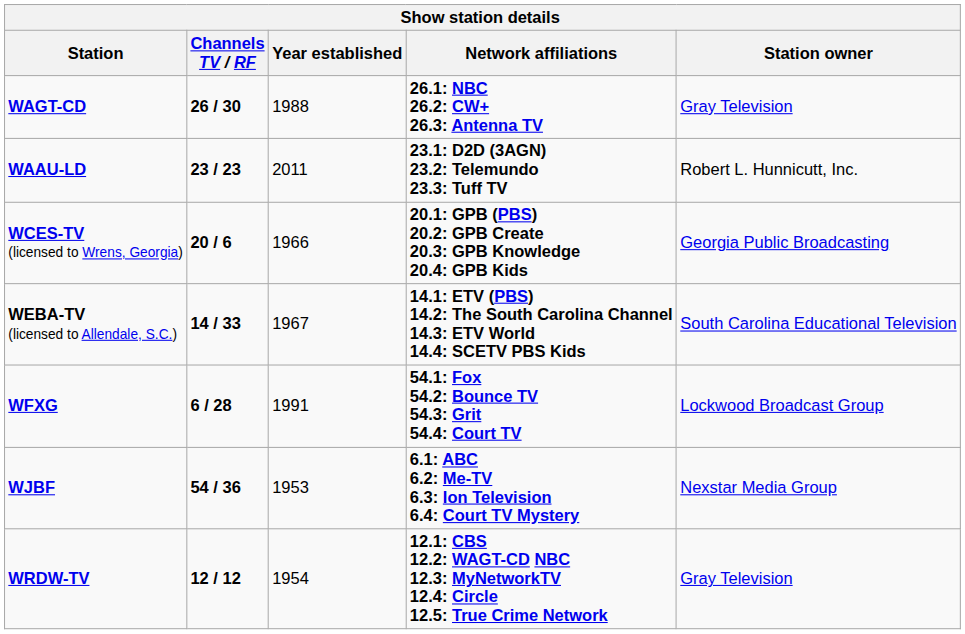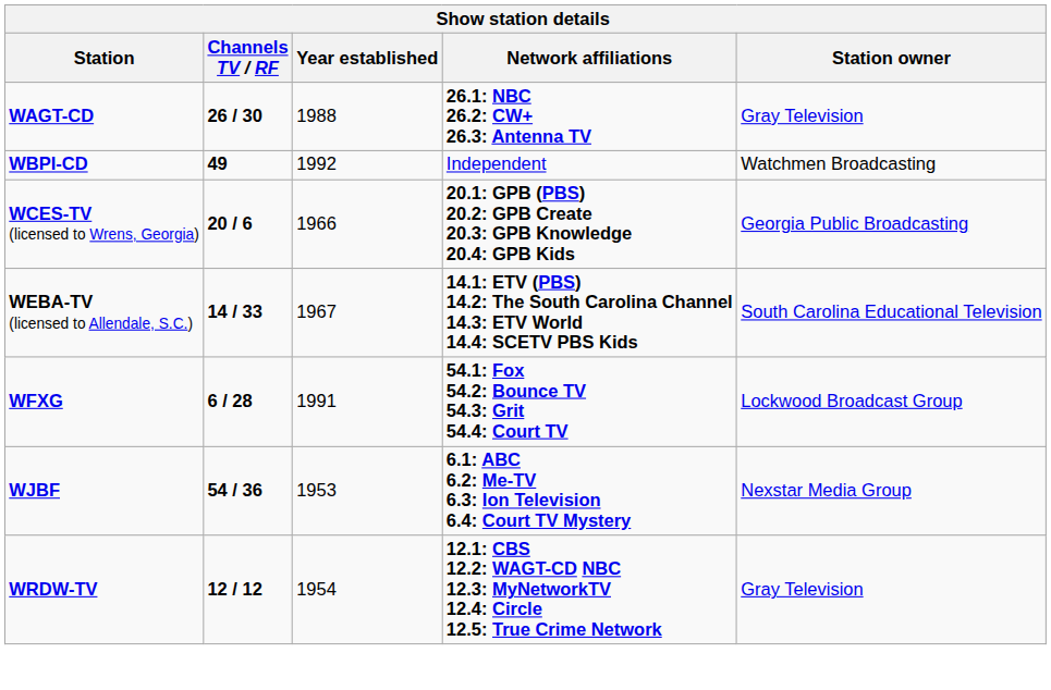 <table class="wikitable collapsible">
 <tr>
 <th colspan="5">Show station details </th>
 </tr>
 <tr>
 <th>Station</th>
 <th><a href='#'>Channels</a><br><em><a href='#'>TV</a> / <a href='#'>RF</a></em></th>
 <th>Year established</th>
 <th>Network affiliations</th>
 <th>Station owner</th>
 </tr>
 <tr>
 <td><strong><a href='#'>WAGT-CD</a></strong></td>
 <td><strong>26 / 30</strong></td>
 <td>1988</td>
 <td><strong>26.1: <a href='#'>NBC</a></strong><br><strong>26.2: <a href='#'>CW+</a></strong><br><strong>26.3: <a href='#'>Antenna TV</a></strong></td>
 <td><a href='#'>Gray Television</a></td>
 </tr>
 <tr>
-<td><strong><a href='#'>WAAU-LD</a></strong></td>
-<td><strong>23 / 23</strong><br><small></small></td>
-<td>2011</td>
-<td><strong>23.1: D2D (3AGN)</strong><br><strong>23.2: Telemundo</strong><br><strong>23.3: Tuff TV</strong></td>
-<td>Robert L. Hunnicutt, Inc.</td>
+<td><strong><a href='#'>WBPI-CD</a></strong></td>
+<td><strong>49</strong><br><small></small></td>
+<td>1992</td>
+<td><a href='#'>Independent</a></td>
+<td>Watchmen Broadcasting</td>
 </tr>
 <tr>
 <td><strong><a href='#'>WCES-TV</a></strong><br><small>(licensed to <a href='#'>Wrens, Georgia</a>)</small></td>
 <td><strong>20 / 6</strong></td>
 <td>1966</td>
 <td><strong>20.1: GPB (<a href='#'>PBS</a>)</strong><br><strong>20.2: GPB Create</strong><br><strong>20.3: GPB Knowledge</strong><br><strong>20.4: GPB Kids</strong></td>
 <td><a href='#'>Georgia Public Broadcasting</a></td>
 </tr>
 <tr>
 <td><strong>WEBA-TV</strong><br><small>(licensed to <a href='#'>Allendale, S.C.</a>)</small></td>
 <td><strong>14 / 33</strong></td>
 <td>1967</td>
 <td><strong>14.1: ETV (<a href='#'>PBS</a>)</strong><br><strong>14.2: The South Carolina Channel</strong><br><strong>14.3: ETV World</strong><br><strong>14.4: SCETV PBS Kids</strong></td>
 <td><a href='#'>South Carolina Educational Television</a></td>
 </tr>
 <tr>
 <td><strong><a href='#'>WFXG</a></strong></td>
 <td><strong>6 / 28</strong></td>
 <td>1991</td>
 <td><strong>54.1: <a href='#'>Fox</a></strong><br><strong>54.2: <a href='#'>Bounce TV</a></strong> <br> <strong>54.3: <a href='#'>Grit</a></strong> <br> <strong>54.4: <a href='#'>Court TV</a></strong></td>
 <td><a href='#'>Lockwood Broadcast Group</a></td>
 </tr>
 <tr>
 <td><strong><a href='#'>WJBF</a></strong></td>
 <td><strong>54 / 36</strong></td>
 <td>1953</td>
 <td><strong>6.1: <a href='#'>ABC</a></strong><br><strong>6.2: <a href='#'>Me-TV</a></strong> <br> <strong>6.3: <a href='#'>Ion Television</a></strong> <br> <strong>6.4: <a href='#'>Court TV Mystery</a></strong></td>
 <td><a href='#'>Nexstar Media Group</a></td>
 </tr>
 <tr>
 <td><strong><a href='#'>WRDW-TV</a></strong></td>
 <td><strong>12 / 12</strong></td>
 <td>1954</td>
 <td><strong>12.1: <a href='#'>CBS</a></strong><br><strong>12.2: <a href='#'>WAGT-CD</a> <a href='#'>NBC</a></strong><br><strong>12.3: <a href='#'>MyNetworkTV</a></strong><br><strong>12.4: <a href='#'>Circle</a></strong> <br> <strong>12.5: <a href='#'>True Crime Network</a></strong></td>
 <td><a href='#'>Gray Television</a></td>
 </tr>
 </table>
